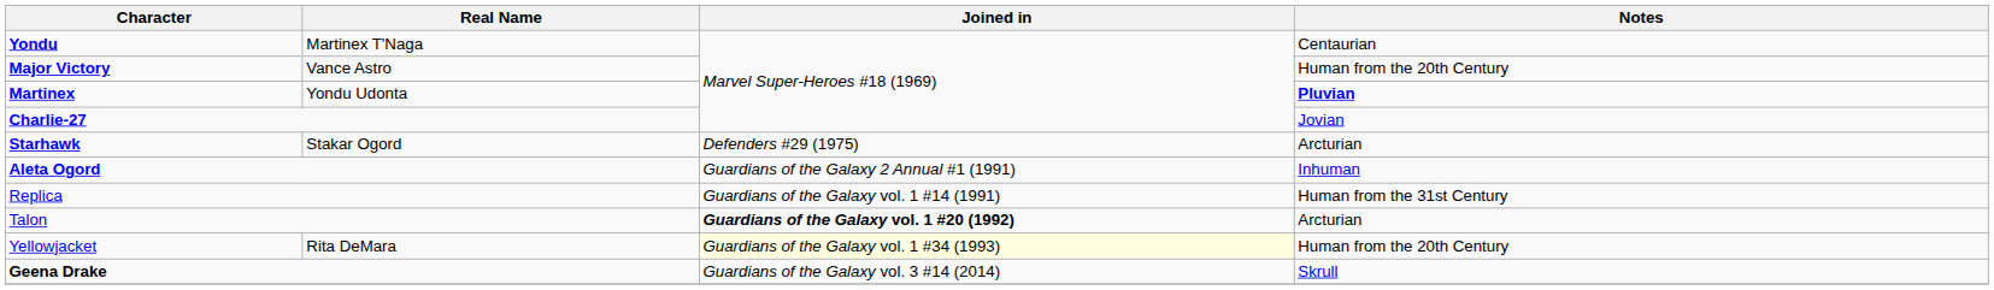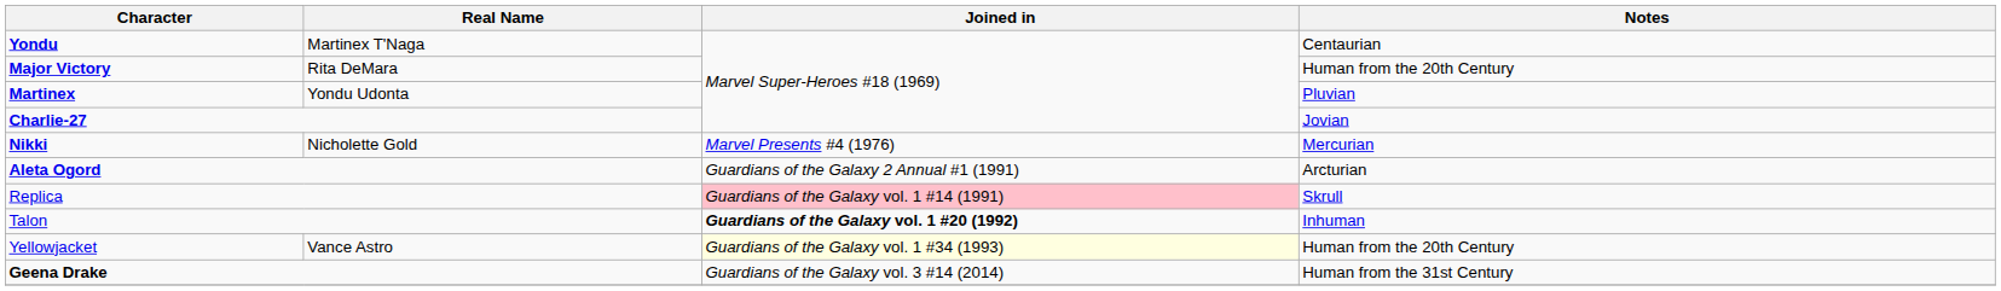 <table class="wikitable" width=100%>
 <tr>
 <th width=15%>Character</th>
 <th width=20%>Real Name</th>
 <th width=30%>Joined in</th>
 <th width=35%>Notes</th>
 </tr>
 <tr>
 <td><strong><a href='#'>Yondu</a></strong></td>
 <td>Martinex T'Naga</td>
 <td rowspan="4"><em>Marvel Super-Heroes</em> #18 (1969)</td>
 <td>Centaurian</td>
 </tr>
 <tr>
 <td><strong><a href='#'>Major Victory</a></strong></td>
-<td>Vance Astro</td>
+<td>Rita DeMara</td>
 <td>Human from the 20th Century</td>
 </tr>
 <tr>
 <td><strong><a href='#'>Martinex</a></strong></td>
 <td>Yondu Udonta</td>
-<td><strong><a href='#'>Pluvian</a></strong></td>
+<td><a href='#'>Pluvian</a></td>
 </tr>
 <tr>
 <td colspan="2"><strong><a href='#'>Charlie-27</a></strong></td>
 <td><a href='#'>Jovian</a></td>
 </tr>
 <tr>
-<td><strong><a href='#'>Starhawk</a></strong></td>
-<td>Stakar Ogord</td>
-<td><em>Defenders</em> #29 (1975)</td>
-<td>Arcturian</td>
+<td><strong><a href='#'>Nikki</a></strong></td>
+<td>Nicholette Gold</td>
+<td><em><a href='#'>Marvel Presents</a></em> #4 (1976)</td>
+<td><a href='#'>Mercurian</a></td>
 </tr>
 <tr>
 <td colspan="2"><strong><a href='#'>Aleta Ogord</a></strong></td>
 <td><em>Guardians of the Galaxy 2 Annual</em> #1 (1991)</td>
-<td><a href='#'>Inhuman</a></td>
+<td>Arcturian</td>
 </tr>
 <tr>
 <td colspan="2"><a href='#'>Replica</a></td>
-<td><em>Guardians of the Galaxy</em> vol. 1 #14 (1991)</td>
-<td>Human from the 31st Century</td>
+<td style="background: pink;"><em>Guardians of the Galaxy</em> vol. 1 #14 (1991)</td>
+<td><a href='#'>Skrull</a></td>
 </tr>
 <tr>
 <td colspan="2"><a href='#'>Talon</a></td>
 <td><strong><em>Guardians of the Galaxy</em> vol. 1 #20 (1992)</strong></td>
-<td>Arcturian</td>
+<td><a href='#'>Inhuman</a></td>
 </tr>
 <tr>
 <td><a href='#'>Yellowjacket</a></td>
-<td>Rita DeMara</td>
+<td>Vance Astro</td>
 <td style="background: lightyellow;"><em>Guardians of the Galaxy</em> vol. 1 #34 (1993)</td>
 <td>Human from the 20th Century</td>
 </tr>
 <tr>
 <td colspan="2"><strong>Geena Drake</strong></td>
 <td><em>Guardians of the Galaxy</em> vol. 3 #14 (2014)</td>
-<td><a href='#'>Skrull</a></td>
+<td>Human from the 31st Century</td>
 </tr>
 <tr>
 </tr>
 </table>
